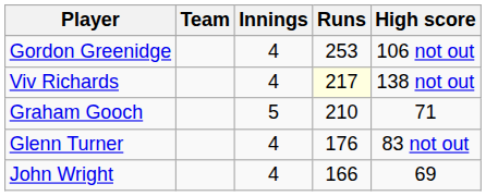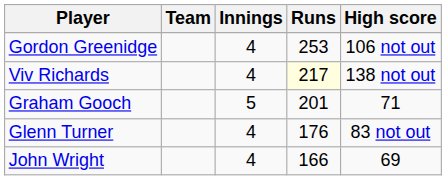 <table class="wikitable" style="text-align:center">
 <tr>
 <th>Player</th>
 <th>Team</th>
 <th>Innings</th>
 <th>Runs</th>
 <th>High score</th>
 </tr>
 <tr>
 </tr>
 <tr>
 <td style="text-align:left"><a href='#'>Gordon Greenidge</a></td>
 <td style="text-align:left"></td>
 <td>4</td>
 <td>253</td>
 <td>106 <a href='#'>not out</a></td>
 </tr>
 <tr>
 <td style="text-align:left"><a href='#'>Viv Richards</a></td>
 <td style="text-align:left"></td>
 <td>4</td>
 <td style="background: lightyellow;">217</td>
 <td>138 <a href='#'>not out</a></td>
 </tr>
 <tr>
 <td style="text-align:left"><a href='#'>Graham Gooch</a></td>
 <td style="text-align:left"></td>
 <td>5</td>
-<td>210</td>
+<td>201</td>
 <td>71</td>
 </tr>
 <tr>
 <td style="text-align:left"><a href='#'>Glenn Turner</a></td>
 <td style="text-align:left"></td>
 <td>4</td>
 <td>176</td>
 <td>83 <a href='#'>not out</a></td>
 </tr>
 <tr>
 <td style="text-align:left"><a href='#'>John Wright</a></td>
 <td style="text-align:left"></td>
 <td>4</td>
 <td>166</td>
 <td>69</td>
 </tr>
 </table>
